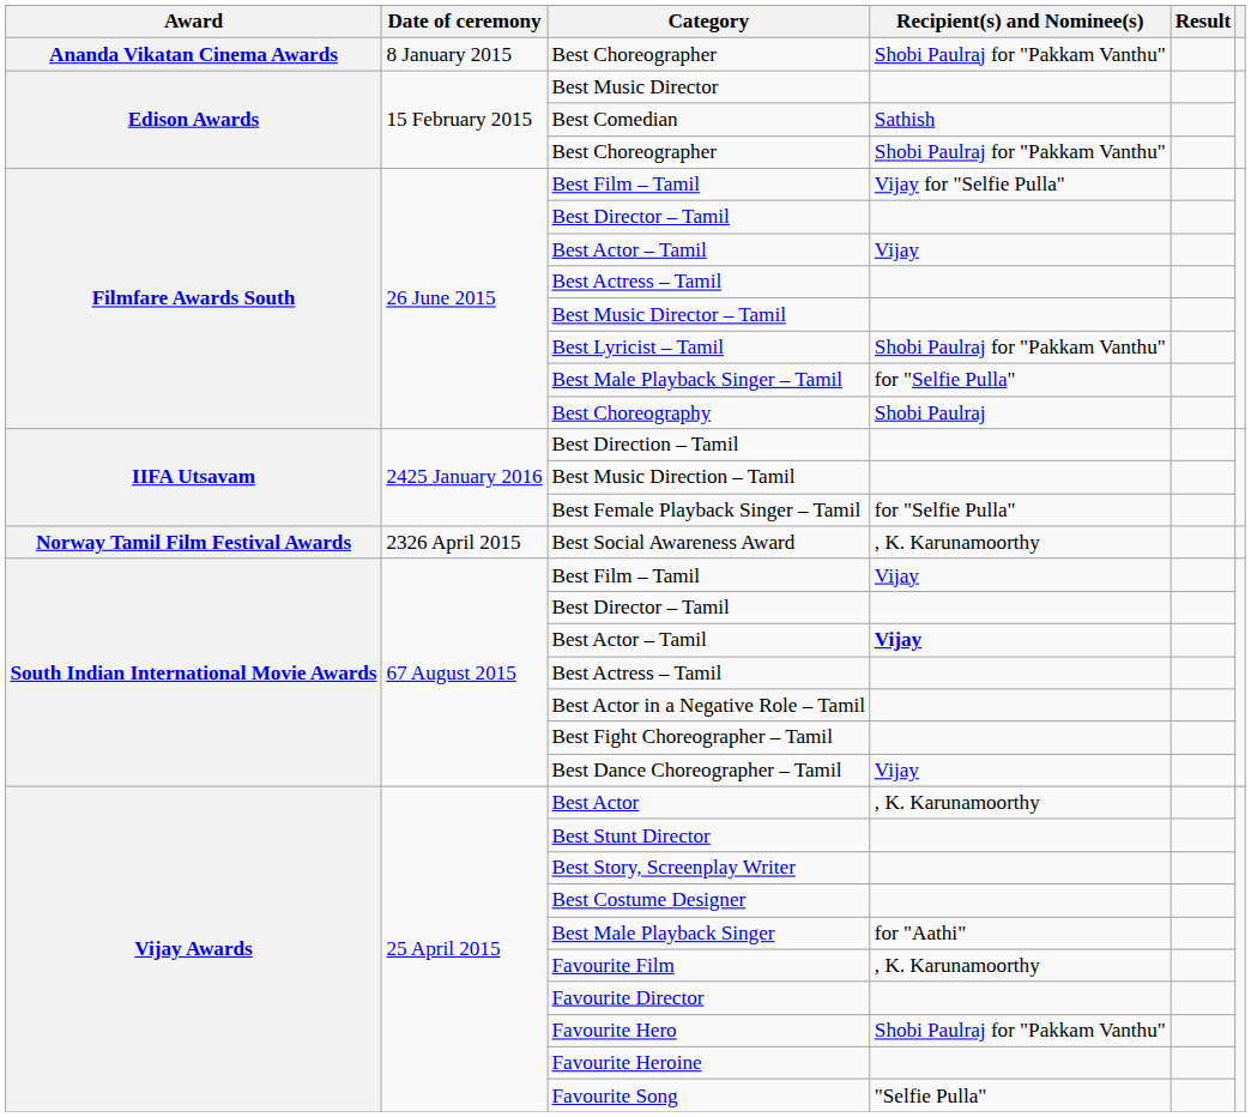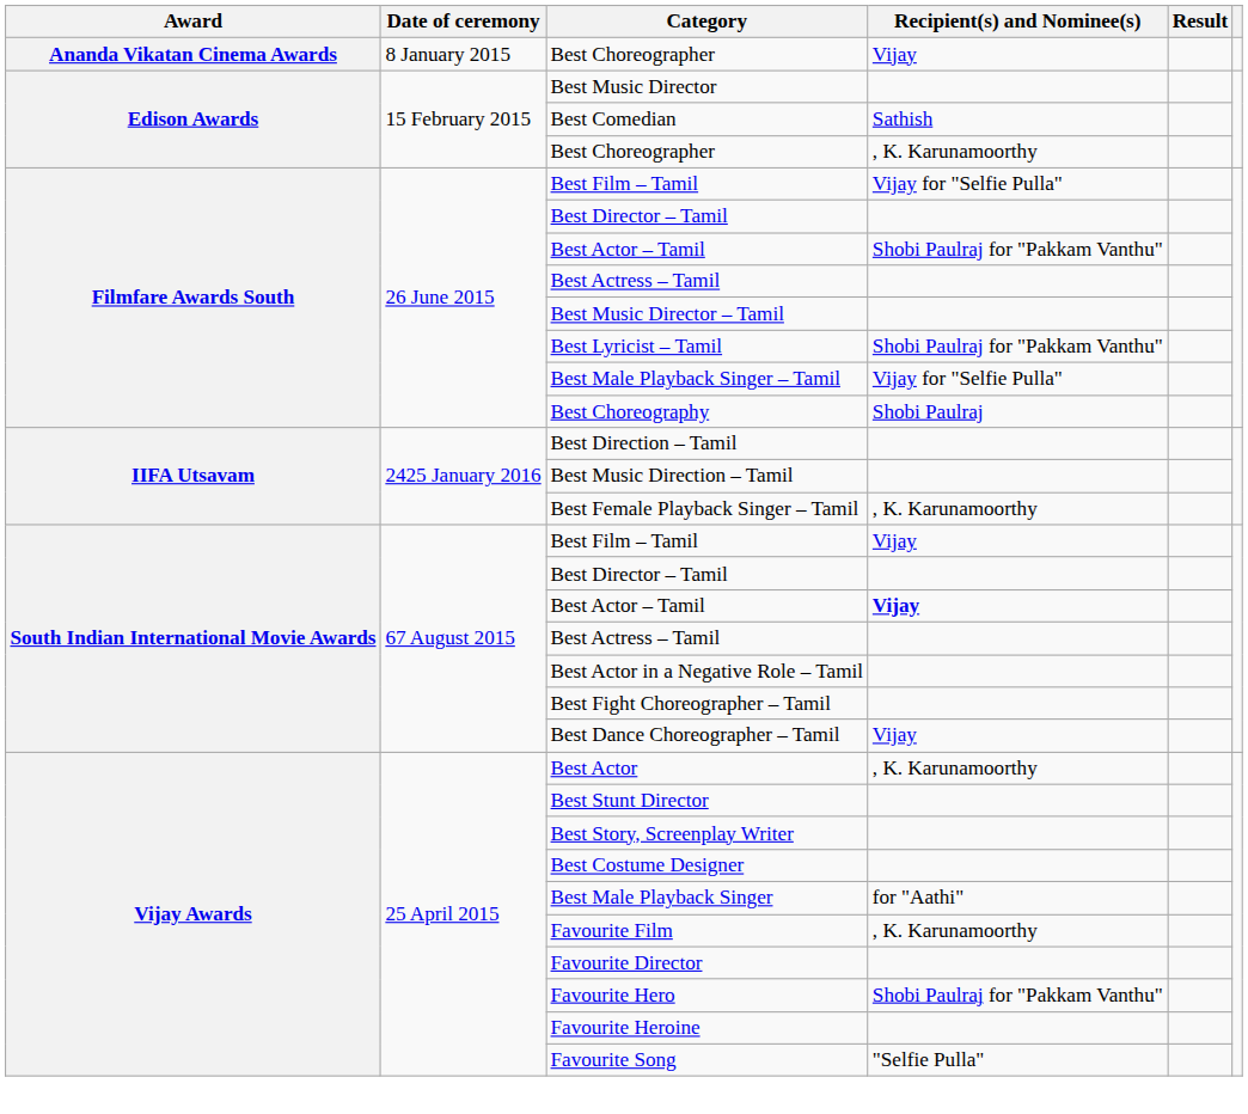 <table class="wikitable plainrowheaders sortable">
 <tr>
 <th scope="col">Award</th>
 <th scope="col">Date of ceremony</th>
 <th scope="col">Category</th>
 <th scope="col">Recipient(s) and Nominee(s)</th>
 <th scope="col">Result</th>
 <th scope="col" class="unsortable"></th>
 </tr>
 <tr>
 <th scope="row" rowspan="1"><a href='#'>Ananda Vikatan Cinema Awards</a></th>
 <td rowspan="1">8 January 2015</td>
 <td>Best Choreographer</td>
-<td><a href='#'>Shobi Paulraj</a> for "Pakkam Vanthu"</td>
+<td><a href='#'>Vijay</a></td>
 <td></td>
 <td style="text-align:center;" rowspan="1"><br></td>
 </tr>
 <tr>
 <th scope="row" rowspan="3"><a href='#'>Edison Awards</a></th>
 <td rowspan="3">15 February 2015</td>
 <td>Best Music Director</td>
 <td></td>
 <td></td>
 <td style="text-align:center;" rowspan="3"></td>
 </tr>
 <tr>
 <td>Best Comedian</td>
 <td><a href='#'>Sathish</a></td>
 <td></td>
 </tr>
 <tr>
 <td>Best Choreographer</td>
-<td><a href='#'>Shobi Paulraj</a> for "Pakkam Vanthu"</td>
+<td>, K. Karunamoorthy</td>
 <td></td>
 </tr>
 <tr>
 <th scope="row" rowspan="8"><a href='#'>Filmfare Awards South</a></th>
 <td rowspan="8"><a href='#'>26 June 2015</a></td>
 <td><a href='#'>Best Film – Tamil</a></td>
 <td><a href='#'>Vijay</a> for "Selfie Pulla"</td>
 <td></td>
 <td style="text-align:center;" rowspan="8"><br></td>
 </tr>
 <tr>
 <td><a href='#'>Best Director – Tamil</a></td>
 <td></td>
 <td></td>
 </tr>
 <tr>
 <td><a href='#'>Best Actor – Tamil</a></td>
-<td><a href='#'>Vijay</a></td>
+<td><a href='#'>Shobi Paulraj</a> for "Pakkam Vanthu"</td>
 <td></td>
 </tr>
 <tr>
 <td><a href='#'>Best Actress – Tamil</a></td>
 <td></td>
 <td></td>
 </tr>
 <tr>
 <td><a href='#'>Best Music Director – Tamil</a></td>
 <td></td>
 <td></td>
 </tr>
 <tr>
 <td><a href='#'>Best Lyricist – Tamil</a></td>
 <td><a href='#'>Shobi Paulraj</a> for "Pakkam Vanthu"</td>
 <td></td>
 </tr>
 <tr>
 <td><a href='#'>Best Male Playback Singer – Tamil</a></td>
-<td> for "<a href='#'>Selfie Pulla</a>"</td>
+<td><a href='#'>Vijay</a> for "Selfie Pulla"</td>
 <td></td>
 </tr>
 <tr>
 <td><a href='#'>Best Choreography</a></td>
 <td><a href='#'>Shobi Paulraj</a></td>
 <td></td>
 </tr>
 <tr>
 <th scope="row" rowspan="3"><a href='#'>IIFA Utsavam</a></th>
 <td rowspan="3"><a href='#'>2425 January 2016</a></td>
 <td>Best Direction – Tamil</td>
 <td></td>
 <td></td>
 <td style="text-align:center;" rowspan="3"><br></td>
 </tr>
 <tr>
 <td>Best Music Direction – Tamil</td>
 <td></td>
 <td></td>
 </tr>
 <tr>
 <td>Best Female Playback Singer – Tamil</td>
-<td> for "Selfie Pulla"</td>
-<td></td>
-</tr>
-<tr>
-<th scope="row" rowspan="1"><a href='#'>Norway Tamil Film Festival Awards</a></th>
-<td rowspan="1">2326 April 2015</td>
-<td>Best Social Awareness Award</td>
 <td>, K. Karunamoorthy</td>
 <td></td>
-<td style="text-align:center;" rowspan="1"><br></td>
 </tr>
 <tr>
 <th scope="row" rowspan="7"><a href='#'>South Indian International Movie Awards</a></th>
 <td rowspan="7"><a href='#'>67 August 2015</a></td>
 <td>Best Film – Tamil</td>
 <td><a href='#'>Vijay</a></td>
 <td></td>
 <td style="text-align:center;" rowspan="7"><br></td>
 </tr>
 <tr>
 <td>Best Director – Tamil</td>
 <td></td>
 <td></td>
 </tr>
 <tr>
 <td>Best Actor – Tamil</td>
 <td><strong><a href='#'>Vijay</a></strong></td>
 <td></td>
 </tr>
 <tr>
 <td>Best Actress – Tamil</td>
 <td></td>
 <td></td>
 </tr>
 <tr>
 <td>Best Actor in a Negative Role – Tamil</td>
 <td></td>
 <td></td>
 </tr>
 <tr>
 <td>Best Fight Choreographer – Tamil</td>
 <td></td>
 <td></td>
 </tr>
 <tr>
 <td>Best Dance Choreographer – Tamil</td>
 <td><a href='#'>Vijay</a></td>
 <td></td>
 </tr>
 <tr>
 <th scope="row" rowspan="10"><a href='#'>Vijay Awards</a></th>
 <td rowspan="10"><a href='#'>25 April 2015</a></td>
 <td><a href='#'>Best Actor</a></td>
 <td>, K. Karunamoorthy</td>
 <td></td>
 <td style="text-align:center;" rowspan="10"><br></td>
 </tr>
 <tr>
 <td><a href='#'>Best Stunt Director</a></td>
 <td></td>
 <td></td>
 </tr>
 <tr>
 <td><a href='#'>Best Story, Screenplay Writer</a></td>
 <td></td>
 <td></td>
 </tr>
 <tr>
 <td><a href='#'>Best Costume Designer</a></td>
 <td></td>
 <td></td>
 </tr>
 <tr>
 <td><a href='#'>Best Male Playback Singer</a></td>
 <td> for "Aathi"</td>
 <td></td>
 </tr>
 <tr>
 <td><a href='#'>Favourite Film</a></td>
 <td>, K. Karunamoorthy</td>
 <td></td>
 </tr>
 <tr>
 <td><a href='#'>Favourite Director</a></td>
 <td></td>
 <td></td>
 </tr>
 <tr>
 <td><a href='#'>Favourite Hero</a></td>
 <td><a href='#'>Shobi Paulraj</a> for "Pakkam Vanthu"</td>
 <td></td>
 </tr>
 <tr>
 <td><a href='#'>Favourite Heroine</a></td>
 <td></td>
 <td></td>
 </tr>
 <tr>
 <td><a href='#'>Favourite Song</a></td>
 <td>"Selfie Pulla"</td>
 <td></td>
 </tr>
 </table>
